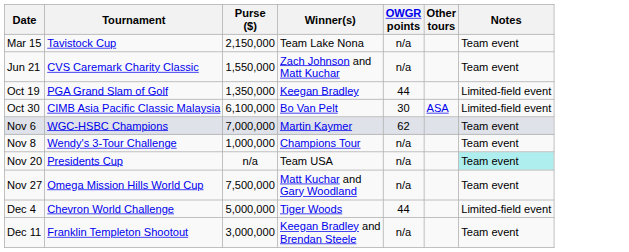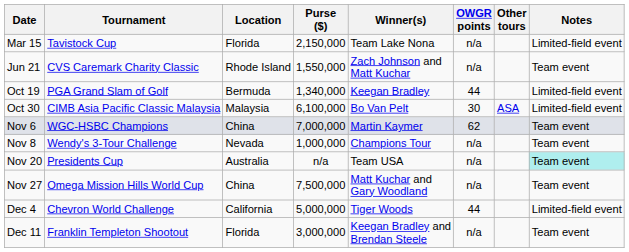 <table class="wikitable" style="font-size:95%">
 <tr>
 <th>Date</th>
 <th>Tournament</th>
+<th>Location</th>
 <th>Purse<br>($)</th>
 <th>Winner(s)</th>
 <th><a href='#'>OWGR</a><br>points</th>
 <th>Other<br>tours</th>
 <th>Notes</th>
 </tr>
 <tr>
 <td>Mar 15</td>
 <td><a href='#'>Tavistock Cup</a></td>
+<td>Florida</td>
 <td align=right>2,150,000</td>
 <td>Team Lake Nona</td>
 <td align=center>n/a</td>
 <td></td>
-<td>Team event</td>
+<td>Limited-field event</td>
 </tr>
 <tr>
 <td>Jun 21</td>
 <td><a href='#'>CVS Caremark Charity Classic</a></td>
+<td>Rhode Island</td>
 <td align=right>1,550,000</td>
 <td> <a href='#'>Zach Johnson</a> and<br> <a href='#'>Matt Kuchar</a></td>
 <td align=center>n/a</td>
 <td></td>
 <td>Team event</td>
 </tr>
 <tr>
 <td>Oct 19</td>
 <td><a href='#'>PGA Grand Slam of Golf</a></td>
-<td align=right>1,350,000</td>
+<td>Bermuda</td>
+<td align=right>1,340,000</td>
 <td> <a href='#'>Keegan Bradley</a></td>
 <td align=center>44</td>
 <td></td>
 <td>Limited-field event</td>
 </tr>
 <tr>
 <td>Oct 30</td>
 <td><a href='#'>CIMB Asia Pacific Classic Malaysia</a></td>
+<td>Malaysia</td>
 <td align=right>6,100,000</td>
 <td> <a href='#'>Bo Van Pelt</a></td>
 <td align=center>30</td>
 <td><a href='#'>ASA</a></td>
 <td>Limited-field event</td>
 </tr>
 <tr style="background:#dfe2e9;">
 <td>Nov 6</td>
 <td><a href='#'>WGC-HSBC Champions</a></td>
+<td>China</td>
 <td align=right>7,000,000</td>
 <td> <a href='#'>Martin Kaymer</a></td>
 <td align=center>62</td>
 <td></td>
 <td>Team event</td>
 </tr>
 <tr>
 <td>Nov 8</td>
 <td><a href='#'>Wendy's 3-Tour Challenge</a></td>
+<td>Nevada</td>
 <td align=right>1,000,000</td>
 <td><a href='#'>Champions Tour</a></td>
 <td align=center>n/a</td>
 <td></td>
 <td>Team event</td>
 </tr>
 <tr>
 <td>Nov 20</td>
 <td><a href='#'>Presidents Cup</a></td>
+<td>Australia</td>
 <td align=center>n/a</td>
 <td> Team USA</td>
 <td align=center>n/a</td>
 <td></td>
 <td style="background: paleturquoise;">Team event</td>
 </tr>
 <tr>
 <td>Nov 27</td>
 <td><a href='#'>Omega Mission Hills World Cup</a></td>
+<td>China</td>
 <td align=right>7,500,000</td>
 <td> <a href='#'>Matt Kuchar</a> and<br> <a href='#'>Gary Woodland</a></td>
 <td align=center>n/a</td>
 <td></td>
 <td>Team event</td>
 </tr>
 <tr>
 <td>Dec 4</td>
 <td><a href='#'>Chevron World Challenge</a></td>
+<td>California</td>
 <td align=right>5,000,000</td>
 <td> <a href='#'>Tiger Woods</a></td>
 <td align=center>44</td>
 <td></td>
 <td>Limited-field event</td>
 </tr>
 <tr>
 <td>Dec 11</td>
 <td><a href='#'>Franklin Templeton Shootout</a></td>
+<td>Florida</td>
 <td align=right>3,000,000</td>
 <td> <a href='#'>Keegan Bradley</a> and<br> <a href='#'>Brendan Steele</a></td>
 <td align=center>n/a</td>
 <td></td>
 <td>Team event</td>
 </tr>
 </table>
